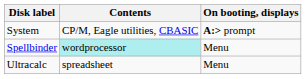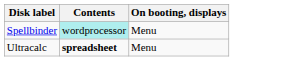 <table class="wikitable">
 <tr>
 <th>Disk label</th>
 <th>Contents</th>
 <th>On booting, displays</th>
-</tr>
-<tr>
-<td>System</td>
-<td>CP/M, Eagle utilities, <a href='#'>CBASIC</a></td>
-<td><strong>A:></strong> prompt</td>
 </tr>
 <tr>
 <td><a href='#'>Spellbinder</a></td>
 <td style="background: paleturquoise;">wordprocessor</td>
 <td>Menu</td>
 </tr>
 <tr>
 <td>Ultracalc</td>
-<td>spreadsheet</td>
+<td><strong>spreadsheet</strong></td>
 <td>Menu</td>
 </tr>
 </table>
